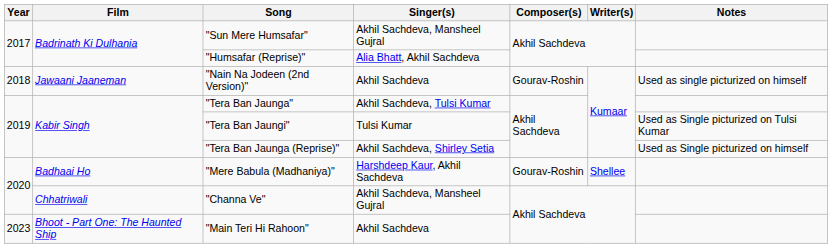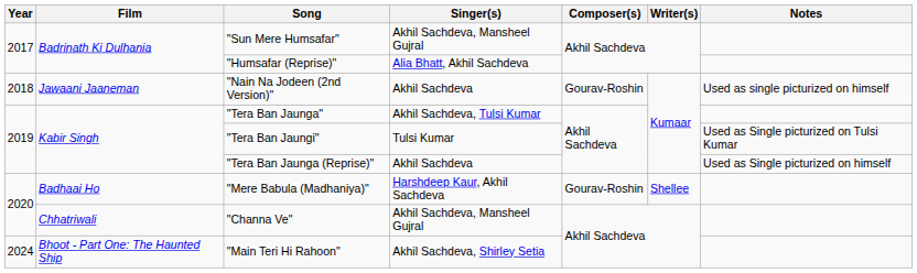 <table class="wikitable">
 <tr>
 <th>Year</th>
 <th>Film</th>
 <th>Song</th>
 <th>Singer(s)</th>
 <th>Composer(s)</th>
 <th>Writer(s)</th>
 <th>Notes</th>
 </tr>
 <tr>
 <td rowspan="2">2017</td>
 <td rowspan="2"><em><a href='#'>Badrinath Ki Dulhania</a></em></td>
 <td>"Sun Mere Humsafar"</td>
 <td>Akhil Sachdeva, Mansheel Gujral</td>
 <td rowspan="2" colspan="2">Akhil Sachdeva</td>
 <td></td>
 </tr>
 <tr>
 <td>"Humsafar (Reprise)"</td>
 <td><a href='#'>Alia Bhatt</a>, Akhil Sachdeva</td>
 <td></td>
 </tr>
 <tr>
 <td>2018</td>
 <td><em><a href='#'>Jawaani Jaaneman</a></em></td>
 <td>"Nain Na Jodeen (2nd Version)"</td>
 <td>Akhil Sachdeva</td>
 <td>Gourav-Roshin</td>
 <td rowspan="4"><a href='#'>Kumaar</a></td>
 <td>Used as single picturized on himself</td>
 </tr>
 <tr>
 <td rowspan="3">2019</td>
 <td rowspan="3"><em><a href='#'>Kabir Singh</a></em></td>
 <td>"Tera Ban Jaunga"</td>
 <td>Akhil Sachdeva, <a href='#'>Tulsi Kumar</a></td>
 <td rowspan="3">Akhil Sachdeva</td>
 <td></td>
 </tr>
 <tr>
 <td>"Tera Ban Jaungi"</td>
 <td>Tulsi Kumar</td>
 <td>Used as Single picturized on Tulsi Kumar</td>
 </tr>
 <tr>
 <td>"Tera Ban Jaunga (Reprise)"</td>
-<td>Akhil Sachdeva, <a href='#'>Shirley Setia</a></td>
+<td>Akhil Sachdeva</td>
 <td>Used as Single picturized on himself</td>
 </tr>
 <tr>
 <td rowspan="2">2020</td>
 <td><em><a href='#'>Badhaai Ho</a></em></td>
 <td>"Mere Babula (Madhaniya)"</td>
 <td><a href='#'>Harshdeep Kaur</a>, Akhil Sachdeva</td>
 <td>Gourav-Roshin</td>
 <td><a href='#'>Shellee</a></td>
 <td></td>
 </tr>
 <tr>
 <td><em><a href='#'>Chhatriwali</a></em></td>
 <td>"Channa Ve"</td>
 <td>Akhil Sachdeva, Mansheel Gujral</td>
 <td rowspan=2 colspan=2>Akhil Sachdeva</td>
 <td></td>
 </tr>
 <tr>
-<td>2023</td>
+<td>2024</td>
 <td><em><a href='#'>Bhoot - Part One: The Haunted Ship</a></em></td>
 <td>"Main Teri Hi Rahoon"</td>
-<td>Akhil Sachdeva</td>
+<td>Akhil Sachdeva, <a href='#'>Shirley Setia</a></td>
 <td></td>
 </tr>
 </table>
